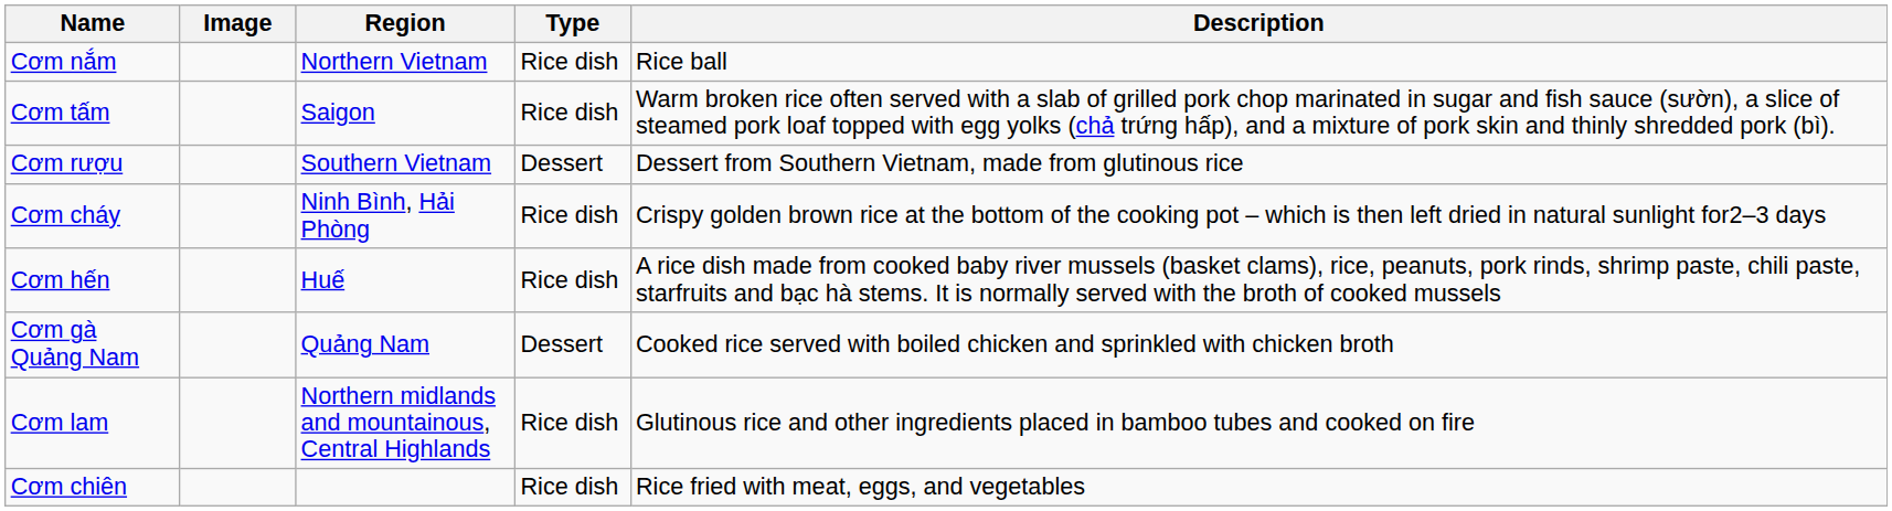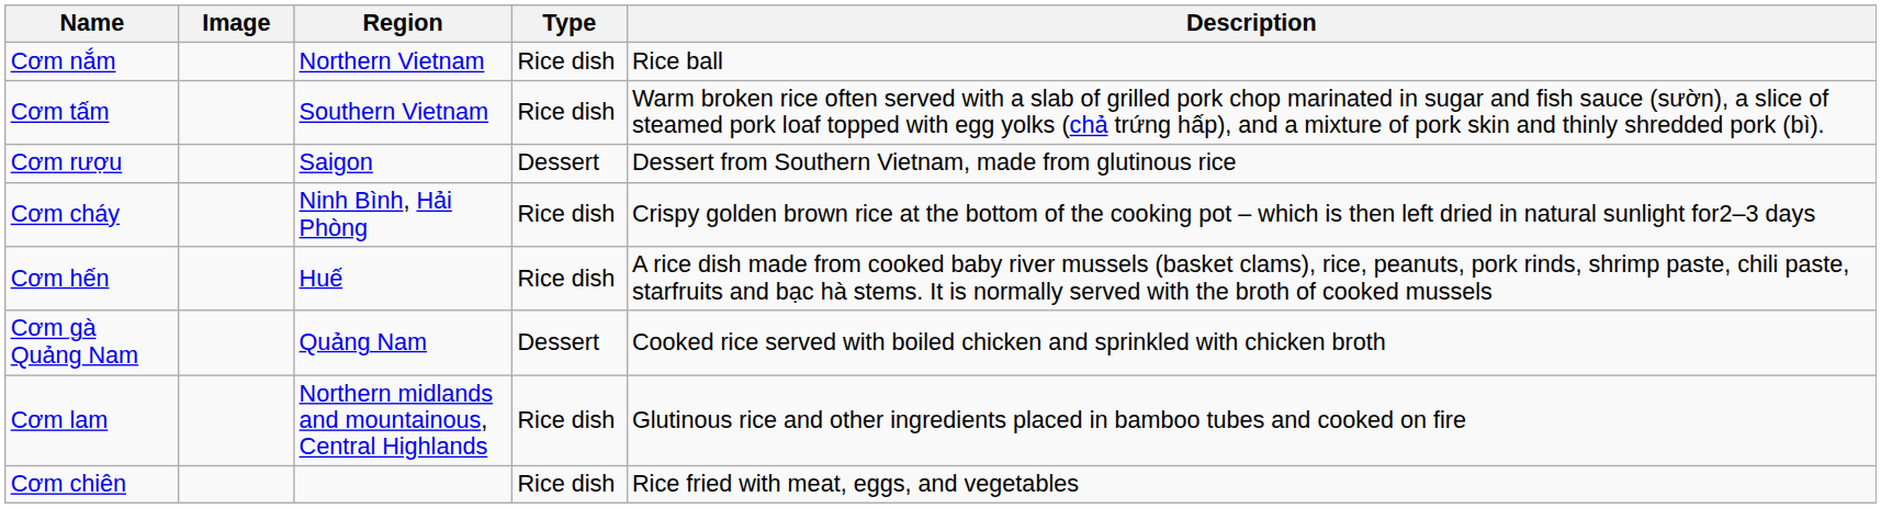 <table class="wikitable sortable sticky-header" width="100%">
 <tr>
 <th style="width:110px;">Name</th>
 <th style="width:70px;">Image</th>
 <th style="width:140px;">Region</th>
 <th style="width:70px;">Type</th>
 <th>Description</th>
 </tr>
 <tr>
 <td><a href='#'>Cơm nắm</a></td>
 <td></td>
 <td><a href='#'>Northern Vietnam</a></td>
 <td>Rice dish</td>
 <td>Rice ball</td>
 </tr>
 <tr>
 <td><a href='#'>Cơm tấm</a></td>
 <td></td>
-<td><a href='#'>Saigon</a></td>
+<td><a href='#'>Southern Vietnam</a></td>
 <td>Rice dish</td>
 <td>Warm broken rice often served with a slab of grilled pork chop marinated in sugar and fish sauce (sườn), a slice of steamed pork loaf topped with egg yolks (<a href='#'>chả</a> trứng hấp), and a mixture of pork skin and thinly shredded pork (bì).</td>
 </tr>
 <tr>
 <td><a href='#'>Cơm rượu</a></td>
 <td></td>
-<td><a href='#'>Southern Vietnam</a></td>
+<td><a href='#'>Saigon</a></td>
 <td>Dessert</td>
 <td>Dessert from Southern Vietnam, made from glutinous rice</td>
 </tr>
 <tr>
 <td><a href='#'>Cơm cháy</a></td>
 <td></td>
 <td><a href='#'>Ninh Bình</a>, <a href='#'>Hải Phòng</a></td>
 <td>Rice dish</td>
 <td>Crispy golden brown rice at the bottom of the cooking pot – which is then left dried in natural sunlight for2–3 days</td>
 </tr>
 <tr>
 <td><a href='#'>Cơm hến</a></td>
 <td></td>
 <td><a href='#'>Huế</a></td>
 <td>Rice dish</td>
 <td>A rice dish made from cooked baby river mussels (basket clams), rice, peanuts, pork rinds, shrimp paste, chili paste, starfruits and bạc hà stems. It is normally served with the broth of cooked mussels</td>
 </tr>
 <tr>
 <td><a href='#'>Cơm gà Quảng Nam</a></td>
 <td></td>
 <td><a href='#'>Quảng Nam</a></td>
 <td>Dessert</td>
 <td>Cooked rice served with boiled chicken and sprinkled with chicken broth</td>
 </tr>
 <tr>
 <td><a href='#'>Cơm lam</a></td>
 <td></td>
 <td><a href='#'>Northern midlands and mountainous</a>, <a href='#'>Central Highlands</a></td>
 <td>Rice dish</td>
 <td>Glutinous rice and other ingredients placed in bamboo tubes and cooked on fire</td>
 </tr>
 <tr>
 <td><a href='#'>Cơm chiên</a></td>
 <td></td>
 <td></td>
 <td>Rice dish</td>
 <td>Rice fried with meat, eggs, and vegetables</td>
 </tr>
 </table>
